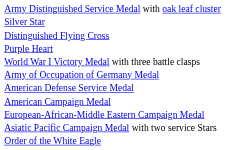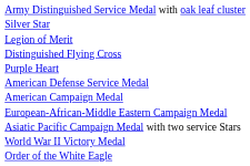 <table>
 <tr>
 <td></td>
 <td><a href='#'>Army Distinguished Service Medal</a> with <a href='#'>oak leaf cluster</a></td>
 </tr>
 <tr>
 <td></td>
 <td><a href='#'>Silver Star</a></td>
 </tr>
 <tr>
 <td></td>
+<td><a href='#'>Legion of Merit</a></td>
+</tr>
+<tr>
+<td></td>
 <td><a href='#'>Distinguished Flying Cross</a></td>
 </tr>
 <tr>
 <td></td>
 <td><a href='#'>Purple Heart</a></td>
-</tr>
-<tr>
-<td></td>
-<td><a href='#'>World War I Victory Medal</a> with three battle clasps</td>
-</tr>
-<tr>
-<td></td>
-<td><a href='#'>Army of Occupation of Germany Medal</a></td>
 </tr>
 <tr>
 <td></td>
 <td><a href='#'>American Defense Service Medal</a></td>
 </tr>
 <tr>
 <td></td>
 <td><a href='#'>American Campaign Medal</a></td>
 </tr>
 <tr>
 <td></td>
 <td><a href='#'>European-African-Middle Eastern Campaign Medal</a></td>
 </tr>
 <tr>
 <td></td>
 <td><a href='#'>Asiatic Pacific Campaign Medal</a> with two service Stars</td>
 </tr>
 <tr>
 <td></td>
+<td><a href='#'>World War II Victory Medal</a></td>
+</tr>
+<tr>
+<td></td>
 <td><a href='#'>Order of the White Eagle</a></td>
 </tr>
 </table>
